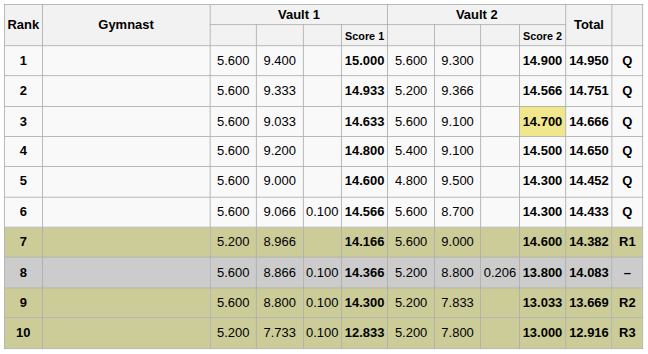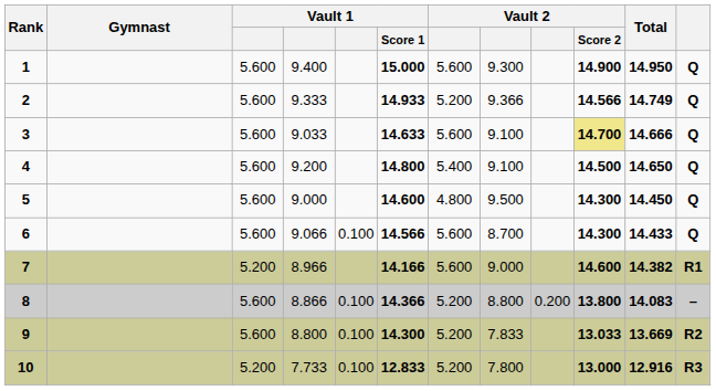 <table style="text-align:center;" class="wikitable sortable">
 <tr>
 <th style="width:15px;" rowspan="2">Rank</th>
 <th style="width:200px;" rowspan="2">Gymnast</th>
 <th colspan="4">Vault 1</th>
 <th colspan="4">Vault 2</th>
 <th style="width:50px;" rowspan="2">Total</th>
 <th style="width:30px;" rowspan="2"><small></small></th>
 </tr>
 <tr>
 <th style="width:50px;"><small></small></th>
 <th style="width:50px;"><small></small></th>
 <th style="width:20px;"><small></small></th>
 <th style="width:50px;"><small>Score 1</small></th>
 <th style="width:50px;"><small></small></th>
 <th style="width:50px;"><small></small></th>
 <th style="width:20px;"><small></small></th>
 <th style="width:50px;"><small>Score 2</small></th>
 </tr>
 <tr>
 <td scope="row" style="text-align:center"><strong>1</strong></td>
 <td style="height:30px; text-align:left;"></td>
 <td>5.600</td>
 <td>9.400</td>
 <td></td>
 <td><strong>15.000</strong></td>
 <td>5.600</td>
 <td>9.300</td>
 <td></td>
 <td><strong>14.900</strong></td>
 <td><strong>14.950</strong></td>
 <td><strong>Q</strong></td>
 </tr>
 <tr>
 <td scope="row" style="text-align:center"><strong>2</strong></td>
 <td style="height:30px; text-align:left;"></td>
 <td>5.600</td>
 <td>9.333</td>
 <td></td>
 <td><strong>14.933</strong></td>
 <td>5.200</td>
 <td>9.366</td>
 <td></td>
 <td><strong>14.566</strong></td>
-<td><strong>14.751</strong></td>
+<td><strong>14.749</strong></td>
 <td><strong>Q</strong></td>
 </tr>
 <tr>
 <td scope="row" style="text-align:center"><strong>3</strong></td>
 <td style="height:30px; text-align:left;"></td>
 <td>5.600</td>
 <td>9.033</td>
 <td></td>
 <td><strong>14.633</strong></td>
 <td>5.600</td>
 <td>9.100</td>
 <td></td>
 <td style="background: khaki;"><strong>14.700</strong></td>
 <td><strong>14.666</strong></td>
 <td><strong>Q</strong></td>
 </tr>
 <tr>
 <td scope="row" style="text-align:center"><strong>4</strong></td>
 <td style="height:30px; text-align:left;"></td>
 <td>5.600</td>
 <td>9.200</td>
 <td></td>
 <td><strong>14.800</strong></td>
 <td>5.400</td>
 <td>9.100</td>
 <td></td>
 <td><strong>14.500</strong></td>
 <td><strong>14.650</strong></td>
 <td><strong>Q</strong></td>
 </tr>
 <tr>
 <td scope="row" style="text-align:center"><strong>5</strong></td>
 <td style="height:30px; text-align:left;"></td>
 <td>5.600</td>
 <td>9.000</td>
 <td></td>
 <td><strong>14.600</strong></td>
 <td>4.800</td>
 <td>9.500</td>
 <td></td>
 <td><strong>14.300</strong></td>
-<td><strong>14.452</strong></td>
+<td><strong>14.450</strong></td>
 <td><strong>Q</strong></td>
 </tr>
 <tr>
 <td scope="row" style="text-align:center"><strong>6</strong></td>
 <td style="height:30px; text-align:left;"></td>
 <td>5.600</td>
 <td>9.066</td>
 <td>0.100</td>
 <td><strong>14.566</strong></td>
 <td>5.600</td>
 <td>8.700</td>
 <td></td>
 <td><strong>14.300</strong></td>
 <td><strong>14.433</strong></td>
 <td><strong>Q</strong></td>
 </tr>
 <tr style="background:#cccc99;">
 <td scope="row" style="text-align:center"><strong>7</strong></td>
 <td style="height:30px; text-align:left;"></td>
 <td>5.200</td>
 <td>8.966</td>
 <td></td>
 <td><strong>14.166</strong></td>
 <td>5.600</td>
 <td>9.000</td>
 <td></td>
 <td><strong>14.600</strong></td>
 <td><strong>14.382</strong></td>
 <td><strong>R1</strong></td>
 </tr>
 <tr style="background:#cccccc;">
 <td scope="row" style="text-align:center"><strong>8</strong></td>
 <td style="height:30px; text-align:left;"></td>
 <td>5.600</td>
 <td>8.866</td>
 <td>0.100</td>
 <td><strong>14.366</strong></td>
 <td>5.200</td>
 <td>8.800</td>
-<td>0.206</td>
+<td>0.200</td>
 <td><strong>13.800</strong></td>
 <td><strong>14.083</strong></td>
 <td><strong>–</strong></td>
 </tr>
 <tr style="background:#cccc99;">
 <td scope="row" style="text-align:center"><strong>9</strong></td>
 <td style="height:30px; text-align:left;"></td>
 <td>5.600</td>
 <td>8.800</td>
 <td>0.100</td>
 <td><strong>14.300</strong></td>
 <td>5.200</td>
 <td>7.833</td>
 <td></td>
 <td><strong>13.033</strong></td>
 <td><strong>13.669</strong></td>
 <td><strong>R2</strong></td>
 </tr>
 <tr style="background:#cccc99;">
 <td scope="row" style="text-align:center"><strong>10</strong></td>
 <td style="height:30px; text-align:left;"></td>
 <td>5.200</td>
 <td>7.733</td>
 <td>0.100</td>
 <td><strong>12.833</strong></td>
 <td>5.200</td>
 <td>7.800</td>
 <td></td>
 <td><strong>13.000</strong></td>
 <td><strong>12.916</strong></td>
 <td><strong>R3</strong></td>
 </tr>
 </table>
